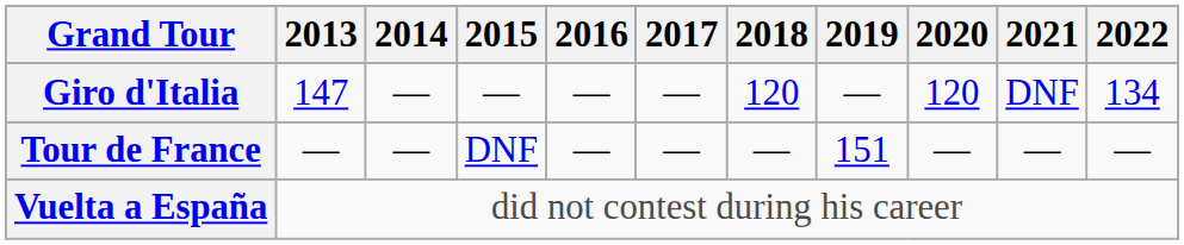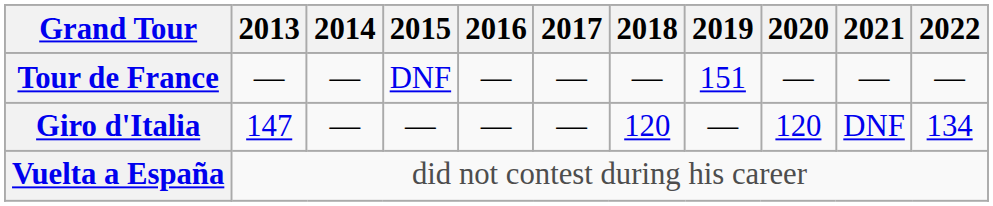 <table class="wikitable plainrowheaders">
 <tr>
 <th scope="col"><a href='#'>Grand Tour</a></th>
 <th scope="col">2013</th>
 <th scope="col">2014</th>
 <th scope="col">2015</th>
 <th scope="col">2016</th>
 <th scope="col">2017</th>
 <th scope="col">2018</th>
 <th scope="col">2019</th>
 <th scope="col">2020</th>
 <th scope="col">2021</th>
 <th scope="col">2022</th>
 </tr>
 <tr style="text-align:center;">
+<th scope="row"> <a href='#'>Tour de France</a></th>
+<td>—</td>
+<td>—</td>
+<td><a href='#'>DNF</a></td>
+<td>—</td>
+<td>—</td>
+<td>—</td>
+<td><a href='#'>151</a></td>
+<td>—</td>
+<td>—</td>
+<td>—</td>
+</tr>
+<tr style="text-align:center;">
 <th scope="row"> <a href='#'>Giro d'Italia</a></th>
 <td><a href='#'>147</a></td>
 <td>—</td>
 <td>—</td>
 <td>—</td>
 <td>—</td>
 <td><a href='#'>120</a></td>
 <td>—</td>
 <td><a href='#'>120</a></td>
 <td><a href='#'>DNF</a></td>
 <td><a href='#'>134</a></td>
 </tr>
 <tr style="text-align:center;">
-<th scope="row"> <a href='#'>Tour de France</a></th>
-<td>—</td>
-<td>—</td>
-<td><a href='#'>DNF</a></td>
-<td>—</td>
-<td>—</td>
-<td>—</td>
-<td><a href='#'>151</a></td>
-<td>—</td>
-<td>—</td>
-<td>—</td>
-</tr>
-<tr style="text-align:center;">
 <th scope="row"> <a href='#'>Vuelta a España</a></th>
 <td style="color:#4d4d4d;" colspan=10>did not contest during his career</td>
 </tr>
 </table>
